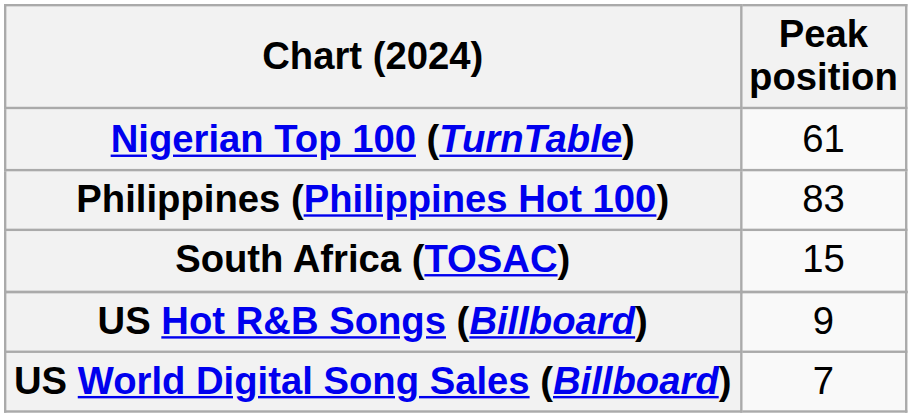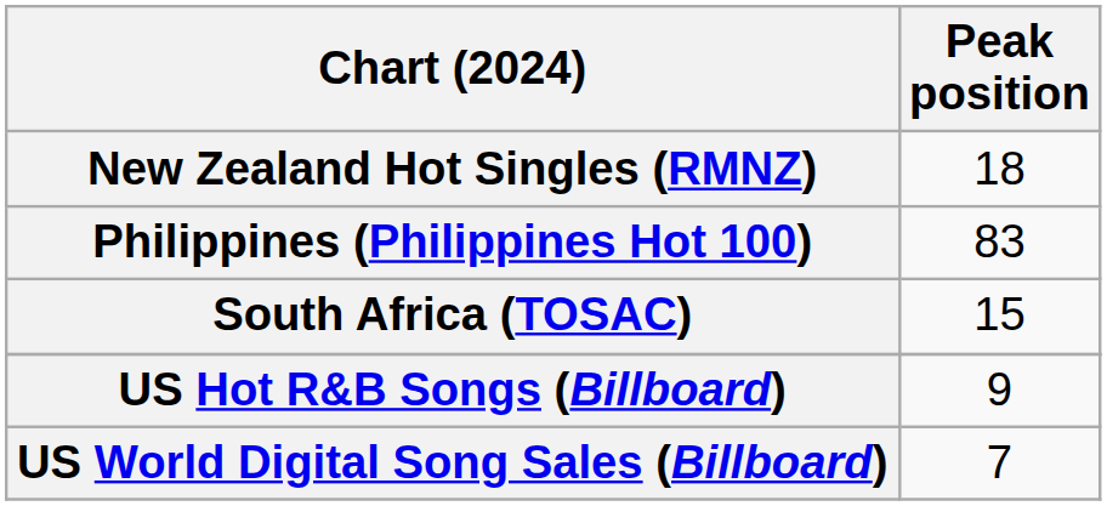 <table class="wikitable sortable plainrowheaders" style="text-align:center">
 <tr>
 <th scope="col">Chart (2024)</th>
 <th scope="col">Peak<br>position</th>
 </tr>
 <tr>
-<th scope="row"><a href='#'>Nigerian Top 100</a> (<em><a href='#'>TurnTable</a></em>)</th>
-<td>61</td>
+<th scope="row">New Zealand Hot Singles (<a href='#'>RMNZ</a>)</th>
+<td>18</td>
 </tr>
 <tr>
 <th scope="row">Philippines (<a href='#'>Philippines Hot 100</a>)</th>
 <td>83</td>
 </tr>
 <tr>
 <th scope="row">South Africa (<a href='#'>TOSAC</a>)</th>
 <td>15</td>
 </tr>
 <tr>
 </tr>
 <tr>
 </tr>
 <tr>
 </tr>
 <tr>
 <th scope="row">US <a href='#'>Hot R&B Songs</a> (<em><a href='#'>Billboard</a></em>)</th>
 <td>9</td>
 </tr>
 <tr>
 <th scope="row">US <a href='#'>World Digital Song Sales</a> (<em><a href='#'>Billboard</a></em>)</th>
 <td>7</td>
 </tr>
 </table>
